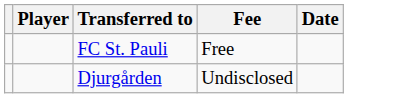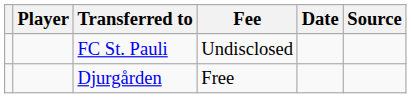 <table class="wikitable plainrowheaders sortable">
 <tr>
 <th></th>
 <th scope="col">Player</th>
 <th>Transferred to</th>
 <th style="width: 65px;">Fee</th>
 <th scope="col">Date</th>
+<th scope="col">Source</th>
 </tr>
 <tr>
 <td align="center"></td>
 <td></td>
 <td> <a href='#'>FC St. Pauli</a></td>
-<td>Free</td>
+<td>Undisclosed</td>
+<td></td>
 <td></td>
 </tr>
 <tr>
 <td align="center"></td>
 <td></td>
 <td> <a href='#'>Djurgården</a></td>
-<td>Undisclosed</td>
+<td>Free</td>
+<td></td>
 <td></td>
 </tr>
 </table>
